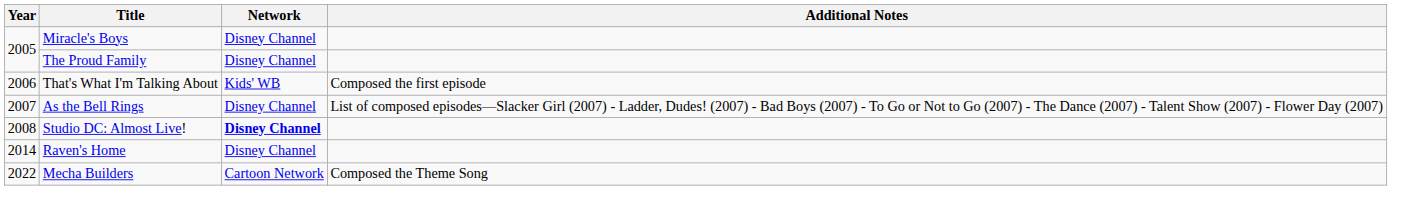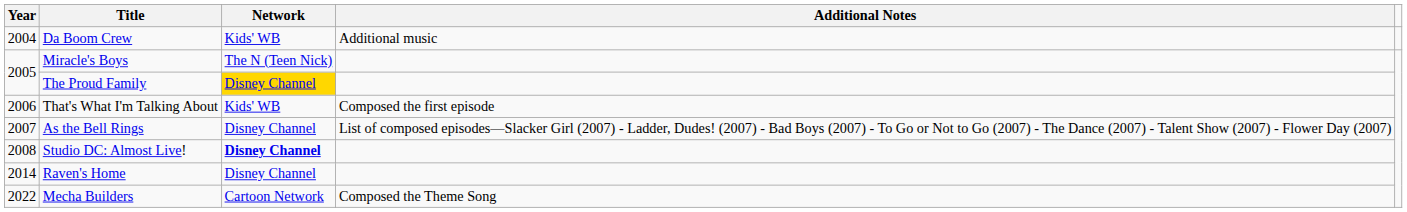 <table class="wikitable sortable">
 <tr>
 <th>Year</th>
 <th>Title</th>
 <th>Network</th>
 <th>Additional Notes</th>
 </tr>
 <tr>
+<td>2004</td>
+<td><a href='#'>Da Boom Crew</a></td>
+<td><a href='#'>Kids' WB</a></td>
+<td>Additional music</td>
+<td></td>
+</tr>
+<tr>
 <td rowspan="2">2005</td>
 <td><a href='#'>Miracle's Boys</a></td>
-<td><a href='#'>Disney Channel</a></td>
+<td><a href='#'>The N (Teen Nick)</a></td>
 <td></td>
 </tr>
 <tr>
 <td><a href='#'>The Proud Family</a></td>
-<td><a href='#'>Disney Channel</a></td>
+<td style="background: gold;"><a href='#'>Disney Channel</a></td>
 <td></td>
 </tr>
 <tr>
 <td>2006</td>
 <td>That's What I'm Talking About</td>
 <td><a href='#'>Kids' WB</a></td>
 <td>Composed the first episode</td>
 </tr>
 <tr>
 <td>2007</td>
 <td><a href='#'>As the Bell Rings</a></td>
 <td><a href='#'>Disney Channel</a></td>
 <td>List of composed episodes—Slacker Girl (2007) - Ladder, Dudes! (2007) - Bad Boys (2007) - To Go or Not to Go (2007) - The Dance (2007) - Talent Show (2007) - Flower Day (2007)</td>
 </tr>
 <tr>
 <td>2008</td>
 <td><a href='#'>Studio DC: Almost Live</a>!</td>
 <td><strong><a href='#'>Disney Channel</a></strong></td>
 <td></td>
 </tr>
 <tr>
 <td>2014</td>
 <td><a href='#'>Raven's Home</a></td>
 <td><a href='#'>Disney Channel</a></td>
 <td></td>
 </tr>
 <tr>
 <td>2022</td>
 <td><a href='#'>Mecha Builders</a></td>
 <td><a href='#'>Cartoon Network</a></td>
 <td>Composed the Theme Song</td>
 </tr>
 </table>
